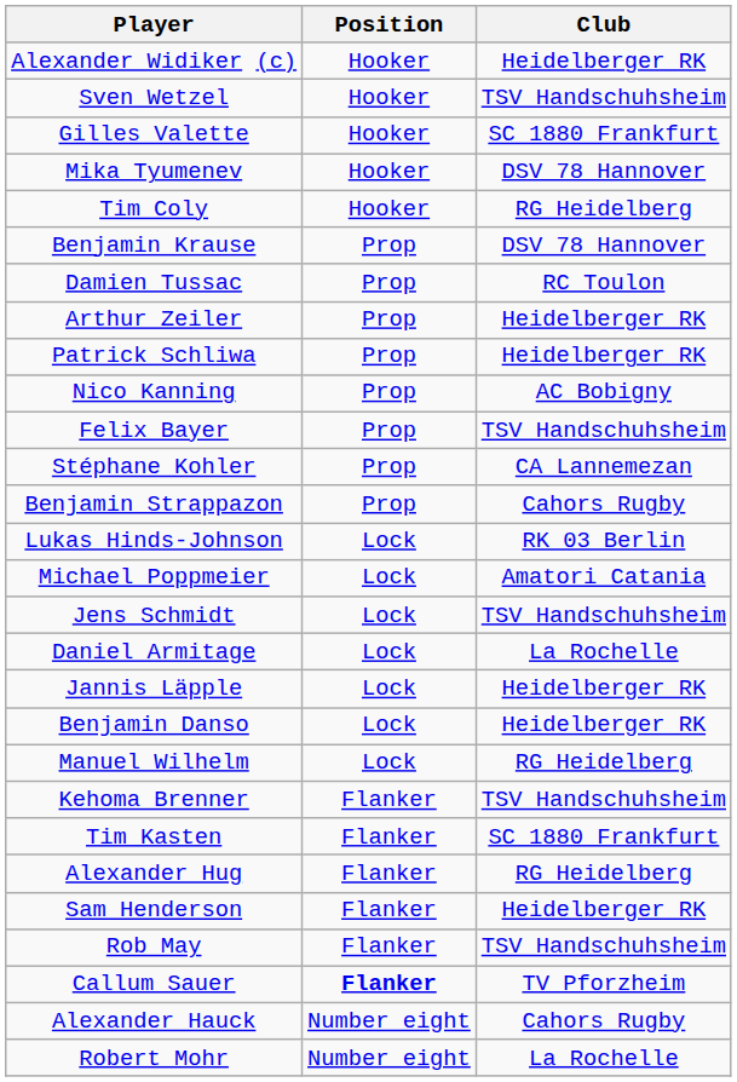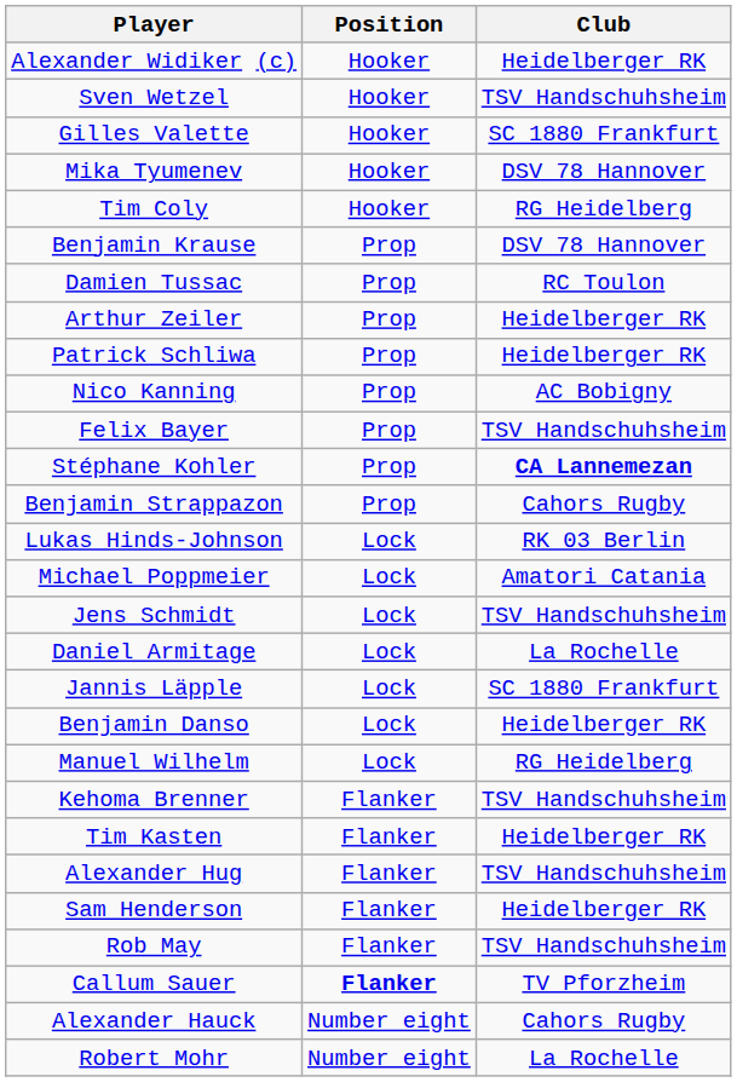 <table class="wikitable" style="text-align:center">
 <tr>
 <th>Player</th>
 <th>Position</th>
 <th>Club</th>
 </tr>
 <tr>
 <td><a href='#'>Alexander Widiker</a> <a href='#'>(c)</a></td>
 <td><a href='#'>Hooker</a></td>
 <td><a href='#'>Heidelberger RK</a></td>
 </tr>
 <tr>
 <td><a href='#'>Sven Wetzel</a></td>
 <td><a href='#'>Hooker</a></td>
 <td><a href='#'>TSV Handschuhsheim</a></td>
 </tr>
 <tr>
 <td><a href='#'>Gilles Valette</a></td>
 <td><a href='#'>Hooker</a></td>
 <td><a href='#'>SC 1880 Frankfurt</a></td>
 </tr>
 <tr>
 <td><a href='#'>Mika Tyumenev</a></td>
 <td><a href='#'>Hooker</a></td>
 <td><a href='#'>DSV 78 Hannover</a></td>
 </tr>
 <tr>
 <td><a href='#'>Tim Coly</a></td>
 <td><a href='#'>Hooker</a></td>
 <td><a href='#'>RG Heidelberg</a></td>
 </tr>
 <tr>
 <td><a href='#'>Benjamin Krause</a></td>
 <td><a href='#'>Prop</a></td>
 <td><a href='#'>DSV 78 Hannover</a></td>
 </tr>
 <tr>
 <td><a href='#'>Damien Tussac</a></td>
 <td><a href='#'>Prop</a></td>
 <td> <a href='#'>RC Toulon</a></td>
 </tr>
 <tr>
 <td><a href='#'>Arthur Zeiler</a></td>
 <td><a href='#'>Prop</a></td>
 <td><a href='#'>Heidelberger RK</a></td>
 </tr>
 <tr>
 <td><a href='#'>Patrick Schliwa</a></td>
 <td><a href='#'>Prop</a></td>
 <td><a href='#'>Heidelberger RK</a></td>
 </tr>
 <tr>
 <td><a href='#'>Nico Kanning</a></td>
 <td><a href='#'>Prop</a></td>
 <td> <a href='#'>AC Bobigny</a></td>
 </tr>
 <tr>
 <td><a href='#'>Felix Bayer</a></td>
 <td><a href='#'>Prop</a></td>
 <td><a href='#'>TSV Handschuhsheim</a></td>
 </tr>
 <tr>
 <td><a href='#'>Stéphane Kohler</a></td>
 <td><a href='#'>Prop</a></td>
-<td> <a href='#'>CA Lannemezan</a></td>
+<td><strong> <a href='#'>CA Lannemezan</a></strong></td>
 </tr>
 <tr>
 <td><a href='#'>Benjamin Strappazon</a></td>
 <td><a href='#'>Prop</a></td>
 <td> <a href='#'>Cahors Rugby</a></td>
 </tr>
 <tr>
 <td><a href='#'>Lukas Hinds-Johnson</a></td>
 <td><a href='#'>Lock</a></td>
 <td><a href='#'>RK 03 Berlin</a></td>
 </tr>
 <tr>
 <td><a href='#'>Michael Poppmeier</a></td>
 <td><a href='#'>Lock</a></td>
 <td> <a href='#'>Amatori Catania</a></td>
 </tr>
 <tr>
 <td><a href='#'>Jens Schmidt</a></td>
 <td><a href='#'>Lock</a></td>
 <td><a href='#'>TSV Handschuhsheim</a></td>
 </tr>
 <tr>
 <td><a href='#'>Daniel Armitage</a></td>
 <td><a href='#'>Lock</a></td>
 <td> <a href='#'>La Rochelle</a></td>
 </tr>
 <tr>
 <td><a href='#'>Jannis Läpple</a></td>
 <td><a href='#'>Lock</a></td>
-<td><a href='#'>Heidelberger RK</a></td>
+<td><a href='#'>SC 1880 Frankfurt</a></td>
 </tr>
 <tr>
 <td><a href='#'>Benjamin Danso</a></td>
 <td><a href='#'>Lock</a></td>
 <td><a href='#'>Heidelberger RK</a></td>
 </tr>
 <tr>
 <td><a href='#'>Manuel Wilhelm</a></td>
 <td><a href='#'>Lock</a></td>
 <td><a href='#'>RG Heidelberg</a></td>
 </tr>
 <tr>
 <td><a href='#'>Kehoma Brenner</a></td>
 <td><a href='#'>Flanker</a></td>
 <td><a href='#'>TSV Handschuhsheim</a></td>
 </tr>
 <tr>
 <td><a href='#'>Tim Kasten</a></td>
 <td><a href='#'>Flanker</a></td>
-<td><a href='#'>SC 1880 Frankfurt</a></td>
+<td><a href='#'>Heidelberger RK</a></td>
 </tr>
 <tr>
 <td><a href='#'>Alexander Hug</a></td>
 <td><a href='#'>Flanker</a></td>
-<td><a href='#'>RG Heidelberg</a></td>
+<td><a href='#'>TSV Handschuhsheim</a></td>
 </tr>
 <tr>
 <td><a href='#'>Sam Henderson</a></td>
 <td><a href='#'>Flanker</a></td>
 <td><a href='#'>Heidelberger RK</a></td>
 </tr>
 <tr>
 <td><a href='#'>Rob May</a></td>
 <td><a href='#'>Flanker</a></td>
 <td><a href='#'>TSV Handschuhsheim</a></td>
 </tr>
 <tr>
 <td><a href='#'>Callum Sauer</a></td>
 <td><strong><a href='#'>Flanker</a></strong></td>
 <td><a href='#'>TV Pforzheim</a></td>
 </tr>
 <tr>
 <td><a href='#'>Alexander Hauck</a></td>
 <td><a href='#'>Number eight</a></td>
 <td> <a href='#'>Cahors Rugby</a></td>
 </tr>
 <tr>
 <td><a href='#'>Robert Mohr</a></td>
 <td><a href='#'>Number eight</a></td>
 <td> <a href='#'>La Rochelle</a></td>
 </tr>
 </table>
